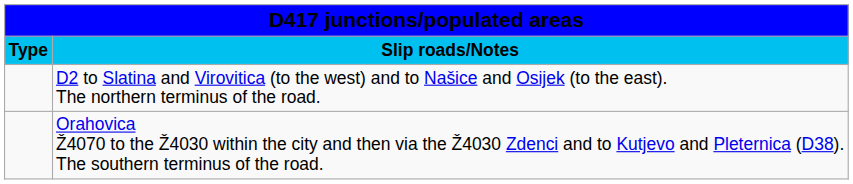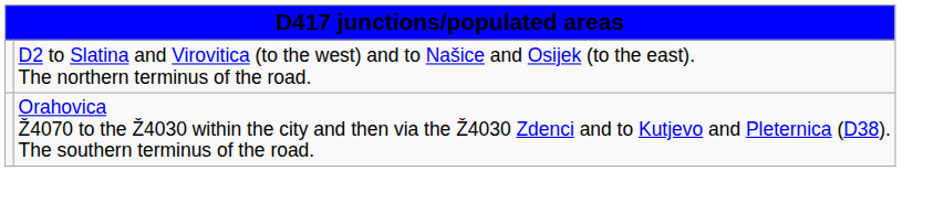 <table class="wikitable">
 <tr>
 <td colspan=2 bgcolor=blue align=center style=margin-top:15><span><big><strong>D417 junctions/populated areas</strong></big></span></td>
-</tr>
-<tr>
-<td align=center bgcolor=00c0f0><strong>Type</strong></td>
-<td align=center bgcolor=00c0f0><strong>Slip roads/Notes</strong></td>
 </tr>
 <tr>
 <td></td>
 <td> <a href='#'>D2</a> to <a href='#'>Slatina</a> and <a href='#'>Virovitica</a> (to the west) and to <a href='#'>Našice</a> and <a href='#'>Osijek</a> (to the east).<br>The northern terminus of the road.</td>
 </tr>
 <tr>
 <td></td>
 <td><a href='#'>Orahovica</a><br>Ž4070 to the Ž4030 within the city and then via the Ž4030 <a href='#'>Zdenci</a> and to <a href='#'>Kutjevo</a> and <a href='#'>Pleternica</a> (<a href='#'>D38</a>).<br>The southern terminus of the road.</td>
 </tr>
 </table>
